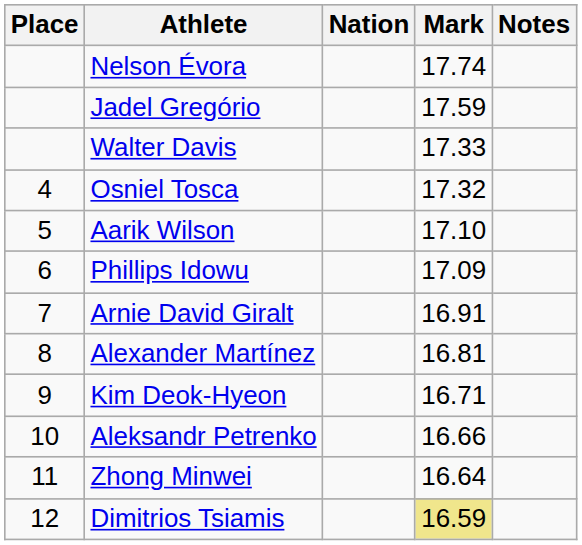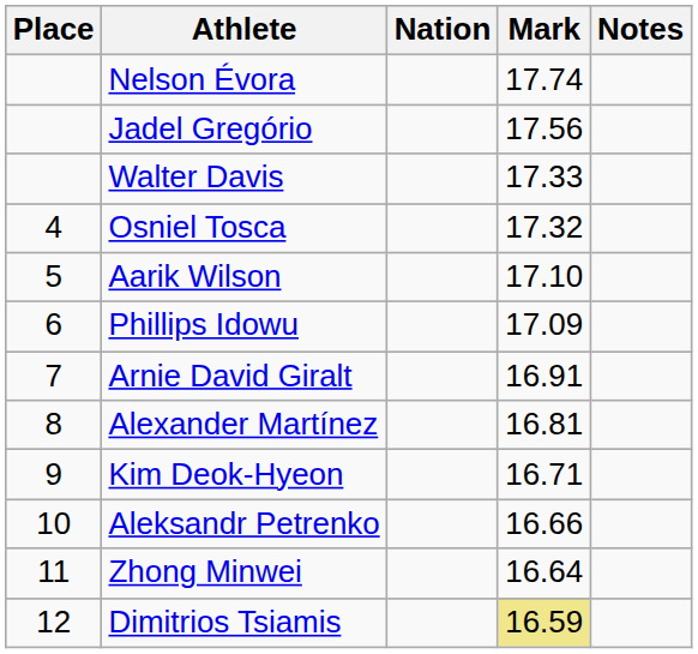 <table class="wikitable" style="text-align:center">
 <tr>
 <th>Place</th>
 <th>Athlete</th>
 <th>Nation</th>
 <th>Mark</th>
 <th>Notes</th>
 </tr>
 <tr>
 <td></td>
 <td align=left><a href='#'>Nelson Évora</a></td>
 <td align=left></td>
 <td>17.74</td>
 <td></td>
 </tr>
 <tr>
 <td></td>
 <td align=left><a href='#'>Jadel Gregório</a></td>
 <td align=left></td>
-<td>17.59</td>
+<td>17.56</td>
 <td></td>
 </tr>
 <tr>
 <td></td>
 <td align=left><a href='#'>Walter Davis</a></td>
 <td align=left></td>
 <td>17.33</td>
 <td></td>
 </tr>
 <tr>
 <td>4</td>
 <td align=left><a href='#'>Osniel Tosca</a></td>
 <td align=left></td>
 <td>17.32</td>
 <td></td>
 </tr>
 <tr>
 <td>5</td>
 <td align=left><a href='#'>Aarik Wilson</a></td>
 <td align=left></td>
 <td>17.10</td>
 <td></td>
 </tr>
 <tr>
 <td>6</td>
 <td align=left><a href='#'>Phillips Idowu</a></td>
 <td align=left></td>
 <td>17.09</td>
 <td></td>
 </tr>
 <tr>
 <td>7</td>
 <td align=left><a href='#'>Arnie David Giralt</a></td>
 <td align=left></td>
 <td>16.91</td>
 <td></td>
 </tr>
 <tr>
 <td>8</td>
 <td align=left><a href='#'>Alexander Martínez</a></td>
 <td align=left></td>
 <td>16.81</td>
 <td></td>
 </tr>
 <tr>
 <td>9</td>
 <td align=left><a href='#'>Kim Deok-Hyeon</a></td>
 <td align=left></td>
 <td>16.71</td>
 <td></td>
 </tr>
 <tr>
 <td>10</td>
 <td align=left><a href='#'>Aleksandr Petrenko</a></td>
 <td align=left></td>
 <td>16.66</td>
 <td></td>
 </tr>
 <tr>
 <td>11</td>
 <td align=left><a href='#'>Zhong Minwei</a></td>
 <td align=left></td>
 <td>16.64</td>
 <td></td>
 </tr>
 <tr>
 <td>12</td>
 <td align=left><a href='#'>Dimitrios Tsiamis</a></td>
 <td align=left></td>
 <td style="background: khaki;">16.59</td>
 <td></td>
 </tr>
 </table>
